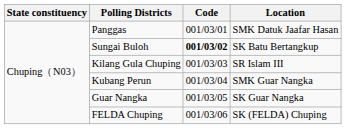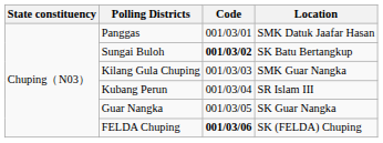 <table class="wikitable sortable mw-collapsible" style="white-space:nowrap;font-size:85%">
 <tr>
 <th>State constituency</th>
 <th>Polling Districts</th>
 <th>Code</th>
 <th>Location</th>
 </tr>
 <tr>
 <td rowspan="6">Chuping（N03）</td>
 <td>Panggas</td>
 <td>001/03/01</td>
 <td>SMK Datuk Jaafar Hasan</td>
 </tr>
 <tr>
 <td>Sungai Buloh</td>
 <td><strong>001/03/02</strong></td>
 <td>SK Batu Bertangkup</td>
 </tr>
 <tr>
 <td>Kilang Gula Chuping</td>
 <td>001/03/03</td>
-<td>SR Islam III</td>
+<td>SMK Guar Nangka</td>
 </tr>
 <tr>
 <td>Kubang Perun</td>
 <td>001/03/04</td>
-<td>SMK Guar Nangka</td>
+<td>SR Islam III</td>
 </tr>
 <tr>
 <td>Guar Nangka</td>
 <td>001/03/05</td>
 <td>SK Guar Nangka</td>
 </tr>
 <tr>
 <td>FELDA Chuping</td>
-<td>001/03/06</td>
+<td><strong>001/03/06</strong></td>
 <td>SK (FELDA) Chuping</td>
 </tr>
 </table>
